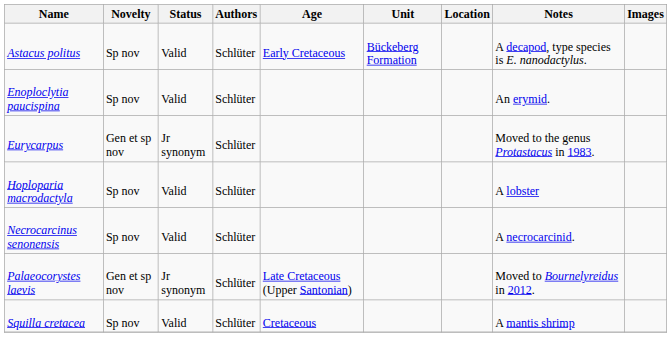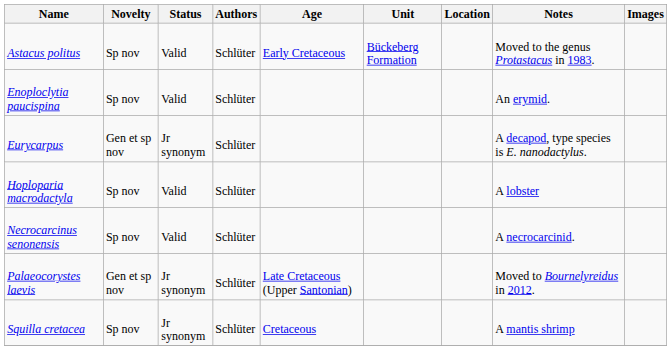 <table class="wikitable sortable" align="center" width="100%">
 <tr>
 <th>Name</th>
 <th>Novelty</th>
 <th>Status</th>
 <th>Authors</th>
 <th>Age</th>
 <th>Unit</th>
 <th>Location</th>
 <th>Notes</th>
 <th>Images</th>
 </tr>
 <tr>
 <td><br><em><a href='#'>Astacus politus</a></em></td>
 <td><br>Sp nov</td>
 <td><br>Valid</td>
 <td><br>Schlüter</td>
 <td><br><a href='#'>Early Cretaceous</a></td>
 <td><br><a href='#'>Bückeberg Formation</a></td>
 <td><br></td>
-<td><br>A <a href='#'>decapod</a>, type species is <em>E. nanodactylus</em>.</td>
+<td><br>Moved to the genus <em><a href='#'>Protastacus</a></em> in <a href='#'>1983</a>.</td>
 <td></td>
 </tr>
 <tr>
 <td><br><em><a href='#'>Enoploclytia paucispina</a></em></td>
 <td><br>Sp nov</td>
 <td><br>Valid</td>
 <td><br>Schlüter</td>
 <td></td>
 <td></td>
 <td><br></td>
 <td><br>An <a href='#'>erymid</a>.</td>
 <td></td>
 </tr>
 <tr>
 <td><br><em><a href='#'>Eurycarpus</a></em></td>
 <td><br>Gen et sp nov</td>
 <td><br>Jr synonym</td>
 <td><br>Schlüter</td>
 <td></td>
 <td></td>
 <td><br></td>
-<td><br>Moved to the genus <em><a href='#'>Protastacus</a></em> in <a href='#'>1983</a>.</td>
+<td><br>A <a href='#'>decapod</a>, type species is <em>E. nanodactylus</em>.</td>
 <td></td>
 </tr>
 <tr>
 <td><br><em><a href='#'>Hoploparia macrodactyla</a></em></td>
 <td><br>Sp nov</td>
 <td><br>Valid</td>
 <td><br>Schlüter</td>
 <td></td>
 <td></td>
 <td><br></td>
 <td><br>A <a href='#'>lobster</a></td>
 <td></td>
 </tr>
 <tr>
 <td><br><em><a href='#'>Necrocarcinus senonensis</a></em></td>
 <td><br>Sp nov</td>
 <td><br>Valid</td>
 <td><br>Schlüter</td>
 <td></td>
 <td></td>
 <td><br></td>
 <td><br>A <a href='#'>necrocarcinid</a>.</td>
 <td></td>
 </tr>
 <tr>
 <td><br><em><a href='#'>Palaeocorystes laevis</a></em></td>
 <td><br>Gen et sp nov</td>
 <td><br>Jr synonym</td>
 <td><br>Schlüter</td>
 <td><br><a href='#'>Late Cretaceous</a> (Upper <a href='#'>Santonian</a>)</td>
 <td></td>
 <td><br></td>
 <td><br>Moved to <em><a href='#'>Bournelyreidus</a></em> in <a href='#'>2012</a>.</td>
 <td></td>
 </tr>
 <tr>
 <td><br><em><a href='#'>Squilla cretacea</a></em></td>
 <td><br>Sp nov</td>
-<td><br>Valid</td>
+<td><br>Jr synonym</td>
 <td><br>Schlüter</td>
 <td><br><a href='#'>Cretaceous</a></td>
 <td></td>
 <td><br></td>
 <td><br>A <a href='#'>mantis shrimp</a></td>
 <td></td>
 </tr>
 <tr>
 </tr>
 </table>
